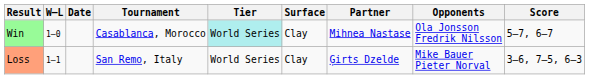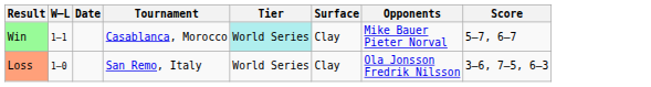 <table class="sortable wikitable">
 <tr>
 <th>Result</th>
 <th class="unsortable">W–L</th>
 <th>Date</th>
 <th>Tournament</th>
 <th>Tier</th>
 <th>Surface</th>
-<th>Partner</th>
 <th>Opponents</th>
 <th class="unsortable">Score</th>
 </tr>
 <tr>
 <td style="background:#98fb98;">Win</td>
-<td><small>1–0</small></td>
+<td><small>1–1</small></td>
 <td><a href='#'></a></td>
 <td><a href='#'>Casablanca</a>, Morocco</td>
 <td style="background: paleturquoise;">World Series</td>
 <td>Clay</td>
-<td> <a href='#'>Mihnea Nastase</a></td>
-<td> <a href='#'>Ola Jonsson</a> <br>  <a href='#'>Fredrik Nilsson</a></td>
+<td> <a href='#'>Mike Bauer</a> <br>  <a href='#'>Pieter Norval</a></td>
 <td>5–7, 6–7</td>
 </tr>
 <tr>
 <td style="background:#ffa07a;">Loss</td>
-<td><small>1–1</small></td>
+<td><small>1–0</small></td>
 <td><a href='#'></a></td>
 <td><a href='#'>San Remo</a>, Italy</td>
 <td>World Series</td>
 <td>Clay</td>
-<td> <a href='#'>Ģirts Dzelde</a></td>
-<td> <a href='#'>Mike Bauer</a> <br>  <a href='#'>Pieter Norval</a></td>
+<td> <a href='#'>Ola Jonsson</a> <br>  <a href='#'>Fredrik Nilsson</a></td>
 <td>3–6, 7–5, 6–3</td>
 </tr>
 </table>
